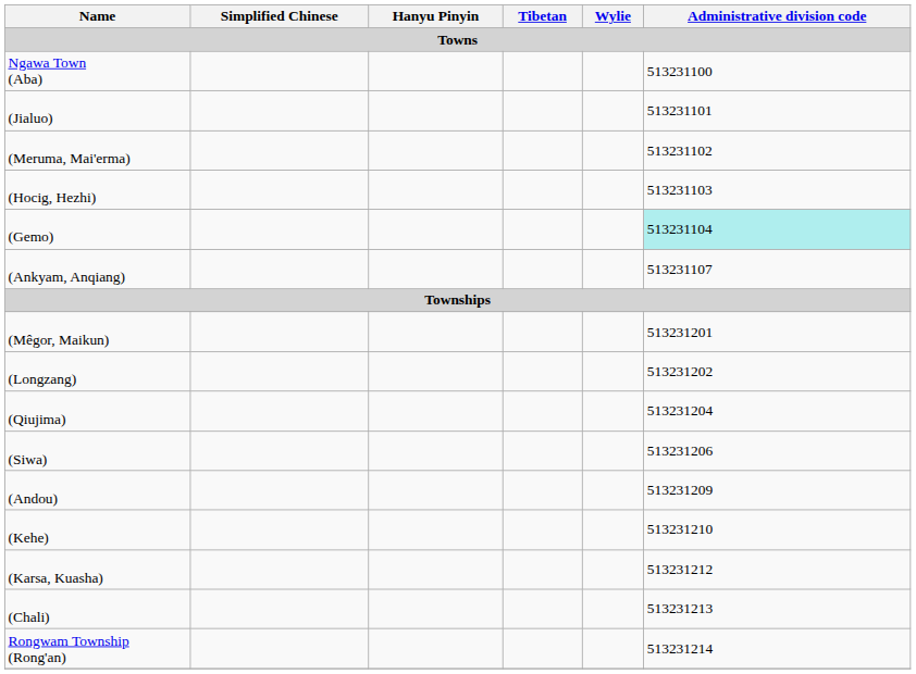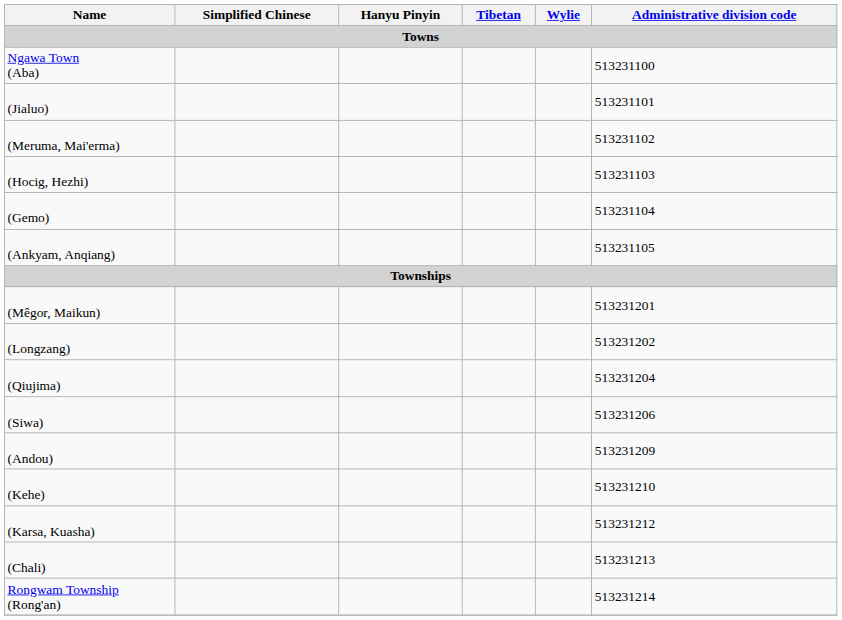 <table class="wikitable" align="center" style="width:50%; border="1">
 <tr>
 <th>Name</th>
 <th>Simplified Chinese</th>
 <th>Hanyu Pinyin</th>
 <th><a href='#'>Tibetan</a></th>
 <th><a href='#'>Wylie</a></th>
 <th><a href='#'>Administrative division code</a></th>
 </tr>
 <tr>
 <td colspan="7"  style="text-align:center; background:#d3d3d3;"><strong>Towns</strong></td>
 </tr>
 <tr --------->
 <td><a href='#'>Ngawa Town</a><br>(Aba)</td>
 <td></td>
 <td></td>
 <td></td>
 <td></td>
 <td>513231100</td>
 </tr>
 <tr>
 <td><br>(Jialuo)</td>
 <td></td>
 <td></td>
 <td></td>
 <td></td>
 <td>513231101</td>
 </tr>
 <tr>
 <td><br>(Meruma, Mai'erma)</td>
 <td></td>
 <td></td>
 <td></td>
 <td></td>
 <td>513231102</td>
 </tr>
 <tr>
 <td><br>(Hocig, Hezhi)</td>
 <td></td>
 <td></td>
 <td></td>
 <td></td>
 <td>513231103</td>
 </tr>
 <tr>
 <td><br>(Gemo)</td>
 <td></td>
 <td></td>
 <td></td>
 <td></td>
-<td style="background: paleturquoise;">513231104</td>
+<td>513231104</td>
 </tr>
 <tr>
 <td><br>(Ankyam, Anqiang)</td>
 <td></td>
 <td></td>
 <td></td>
 <td></td>
-<td>513231107</td>
+<td>513231105</td>
 </tr>
 <tr --------->
 <td colspan="7"  style="text-align:center; background:#d3d3d3;"><strong>Townships</strong></td>
 </tr>
 <tr --------->
 <td><br>(Mêgor, Maikun)</td>
 <td></td>
 <td></td>
 <td></td>
 <td></td>
 <td>513231201</td>
 </tr>
 <tr>
 <td><br>(Longzang)</td>
 <td></td>
 <td></td>
 <td></td>
 <td></td>
 <td>513231202</td>
 </tr>
 <tr>
 <td><br>(Qiujima)</td>
 <td></td>
 <td></td>
 <td></td>
 <td></td>
 <td>513231204</td>
 </tr>
 <tr>
 <td><br>(Siwa)</td>
 <td></td>
 <td></td>
 <td></td>
 <td></td>
 <td>513231206</td>
 </tr>
 <tr>
 <td><br>(Andou)</td>
 <td></td>
 <td></td>
 <td></td>
 <td></td>
 <td>513231209</td>
 </tr>
 <tr>
 <td><br>(Kehe)</td>
 <td></td>
 <td></td>
 <td></td>
 <td></td>
 <td>513231210</td>
 </tr>
 <tr>
 <td><br>(Karsa, Kuasha)</td>
 <td></td>
 <td></td>
 <td></td>
 <td></td>
 <td>513231212</td>
 </tr>
 <tr>
 <td><br>(Chali)</td>
 <td></td>
 <td></td>
 <td></td>
 <td></td>
 <td>513231213</td>
 </tr>
 <tr>
 <td><a href='#'>Rongwam Township</a><br>(Rong'an)</td>
 <td></td>
 <td></td>
 <td></td>
 <td></td>
 <td>513231214</td>
 </tr>
 <tr>
 </tr>
 </table>
